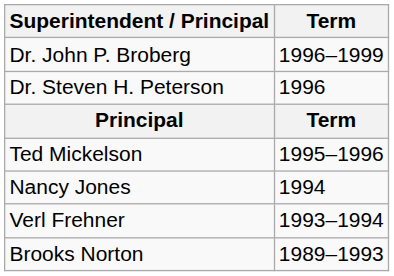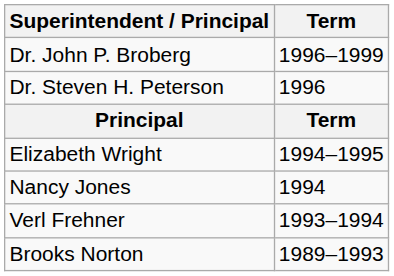 <table class="wikitable">
 <tr>
 <th>Superintendent / Principal</th>
 <th>Term</th>
 </tr>
 <tr>
 <td>Dr. John P. Broberg</td>
 <td>1996–1999</td>
 </tr>
 <tr>
 <td>Dr. Steven H. Peterson</td>
 <td>1996</td>
 </tr>
 <tr>
 <th>Principal</th>
 <th>Term</th>
 </tr>
 <tr>
-<td>Ted Mickelson</td>
-<td>1995–1996</td>
+<td>Elizabeth Wright</td>
+<td>1994–1995</td>
 </tr>
 <tr>
 <td>Nancy Jones</td>
 <td>1994</td>
 </tr>
 <tr>
 <td>Verl Frehner</td>
 <td>1993–1994</td>
 </tr>
 <tr>
 <td>Brooks Norton</td>
 <td>1989–1993</td>
 </tr>
 </table>
